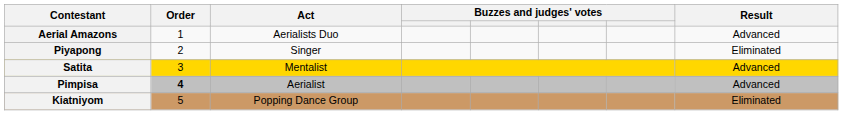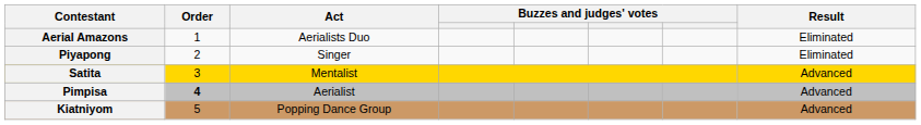 <table class="wikitable plainrowheaders" style="width:100%; text-align:center;">
 <tr>
 <th scope="col" rowspan="2" class="unsortable" style="width:15;">Contestant</th>
 <th scope="col" rowspan="2" style="width:3;">Order</th>
 <th scope="col" rowspan="2" class="unsortable" style="width:15;">Act</th>
 <th scope="col" colspan="4" class="unsortable" style="width:20;">Buzzes and judges' votes</th>
 <th scope="col" rowspan="2" style="width:15em;">Result</th>
 </tr>
 <tr>
 <th scope="col" style="width:6em;"></th>
 <th scope="col" style="width:6em;"></th>
 <th scope="col" style="width:6em;"></th>
 <th scope="col" style="width:6em;"></th>
 </tr>
 <tr>
 <th>Aerial Amazons</th>
 <td>1</td>
 <td>Aerialists Duo</td>
 <td></td>
 <td></td>
 <td></td>
 <td></td>
-<td>Advanced</td>
+<td>Eliminated</td>
 </tr>
 <tr>
 <th>Piyapong</th>
 <td>2</td>
 <td>Singer</td>
 <td></td>
 <td></td>
 <td></td>
 <td></td>
 <td>Eliminated</td>
 </tr>
 <tr bgcolor=gold>
 <th>Satita</th>
 <td>3</td>
 <td>Mentalist</td>
 <td colspan="4"></td>
 <td>Advanced</td>
 </tr>
 <tr bgcolor=silver>
 <th>Pimpisa</th>
 <td><strong>4</strong></td>
 <td>Aerialist</td>
 <td></td>
 <td></td>
 <td></td>
 <td></td>
 <td>Advanced</td>
 </tr>
 <tr bgcolor=#c96>
 <th>Kiatniyom</th>
 <td>5</td>
 <td>Popping Dance Group</td>
 <td></td>
 <td></td>
 <td></td>
 <td></td>
-<td>Eliminated</td>
+<td>Advanced</td>
 </tr>
 </table>
